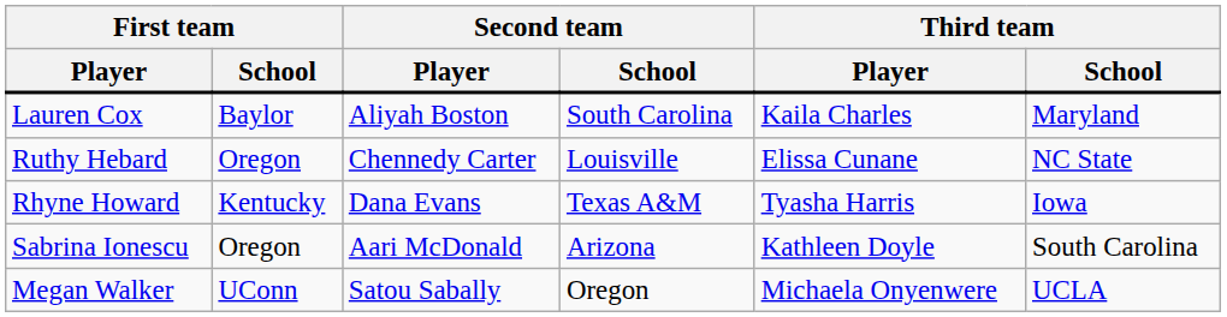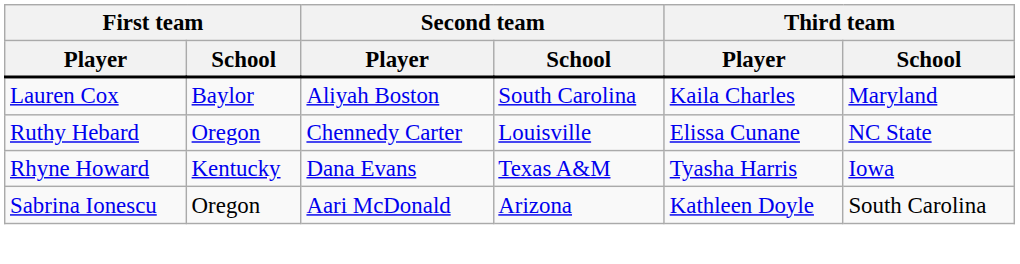 <table class="wikitable" style="width:80%;">
 <tr>
 <th colspan=2>First team</th>
 <th colspan=2>Second team</th>
 <th colspan=2>Third team</th>
 </tr>
 <tr>
 <th>Player</th>
 <th>School</th>
 <th>Player</th>
 <th>School</th>
 <th>Player</th>
 <th>School</th>
 </tr>
 <tr>
 </tr>
 <tr style = "border-top:2px solid black;">
 <td><a href='#'>Lauren Cox</a></td>
 <td><a href='#'>Baylor</a></td>
 <td><a href='#'>Aliyah Boston</a></td>
 <td><a href='#'>South Carolina</a></td>
 <td><a href='#'>Kaila Charles</a></td>
 <td><a href='#'>Maryland</a></td>
 </tr>
 <tr>
 <td><a href='#'>Ruthy Hebard</a></td>
 <td><a href='#'>Oregon</a></td>
 <td><a href='#'>Chennedy Carter</a></td>
 <td><a href='#'>Louisville</a></td>
 <td><a href='#'>Elissa Cunane</a></td>
 <td><a href='#'>NC State</a></td>
 </tr>
 <tr>
 <td><a href='#'>Rhyne Howard</a></td>
 <td><a href='#'>Kentucky</a></td>
 <td><a href='#'>Dana Evans</a></td>
 <td><a href='#'>Texas A&M</a></td>
 <td><a href='#'>Tyasha Harris</a></td>
 <td><a href='#'>Iowa</a></td>
 </tr>
 <tr>
 <td><a href='#'>Sabrina Ionescu</a></td>
 <td>Oregon</td>
 <td><a href='#'>Aari McDonald</a></td>
 <td><a href='#'>Arizona</a></td>
 <td><a href='#'>Kathleen Doyle</a></td>
 <td>South Carolina</td>
 </tr>
-<tr>
-<td><a href='#'>Megan Walker</a></td>
-<td><a href='#'>UConn</a></td>
-<td><a href='#'>Satou Sabally</a></td>
-<td>Oregon</td>
-<td><a href='#'>Michaela Onyenwere</a></td>
-<td><a href='#'>UCLA</a></td>
-</tr>
 </table>
